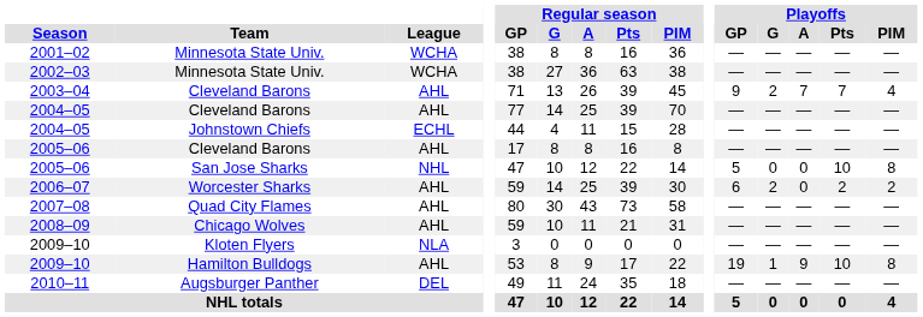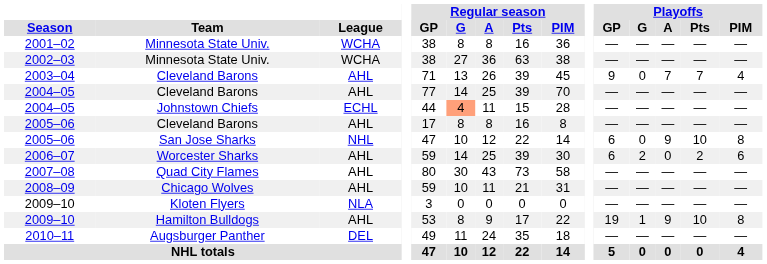 <table BORDER="0" CELLPADDING="1" CELLSPACING="0" width="75%" style="text-align:center">
 <tr bgcolor="#e0e0e0">
 <th colspan="3" bgcolor="#ffffff"> </th>
 <th rowspan="99" bgcolor="#ffffff"> </th>
 <th colspan="5"><a href='#'>Regular season</a></th>
 <th rowspan="99" bgcolor="#ffffff"> </th>
 <th colspan="5"><a href='#'>Playoffs</a></th>
 </tr>
 <tr bgcolor="#e0e0e0">
 <th><a href='#'>Season</a></th>
 <th>Team</th>
 <th>League</th>
 <th>GP</th>
 <th><a href='#'>G</a></th>
 <th><a href='#'>A</a></th>
 <th><a href='#'>Pts</a></th>
 <th><a href='#'>PIM</a></th>
 <th>GP</th>
 <th>G</th>
 <th>A</th>
 <th>Pts</th>
 <th>PIM</th>
 </tr>
 <tr ALIGN="center">
 <td><a href='#'>2001–02</a></td>
 <td><a href='#'>Minnesota State Univ.</a></td>
 <td><a href='#'>WCHA</a></td>
 <td>38</td>
 <td>8</td>
 <td>8</td>
 <td>16</td>
 <td>36</td>
 <td>—</td>
 <td>—</td>
 <td>—</td>
 <td>—</td>
 <td>—</td>
 </tr>
 <tr ALIGN="center" bgcolor="#f0f0f0">
 <td><a href='#'>2002–03</a></td>
 <td>Minnesota State Univ.</td>
 <td>WCHA</td>
 <td>38</td>
 <td>27</td>
 <td>36</td>
 <td>63</td>
 <td>38</td>
 <td>—</td>
 <td>—</td>
 <td>—</td>
 <td>—</td>
 <td>—</td>
 </tr>
 <tr ALIGN="center">
 <td><a href='#'>2003–04</a></td>
 <td><a href='#'>Cleveland Barons</a></td>
 <td><a href='#'>AHL</a></td>
 <td>71</td>
 <td>13</td>
 <td>26</td>
 <td>39</td>
 <td>45</td>
 <td>9</td>
-<td>2</td>
+<td>0</td>
 <td>7</td>
 <td>7</td>
 <td>4</td>
 </tr>
 <tr ALIGN="center" bgcolor="#f0f0f0">
 <td><a href='#'>2004–05</a></td>
 <td>Cleveland Barons</td>
 <td>AHL</td>
 <td>77</td>
 <td>14</td>
 <td>25</td>
 <td>39</td>
 <td>70</td>
 <td>—</td>
 <td>—</td>
 <td>—</td>
 <td>—</td>
 <td>—</td>
 </tr>
 <tr ALIGN="center">
 <td><a href='#'>2004–05</a></td>
 <td><a href='#'>Johnstown Chiefs</a></td>
 <td><a href='#'>ECHL</a></td>
 <td>44</td>
-<td>4</td>
+<td style="background: lightsalmon;">4</td>
 <td>11</td>
 <td>15</td>
 <td>28</td>
 <td>—</td>
 <td>—</td>
 <td>—</td>
 <td>—</td>
 <td>—</td>
 </tr>
 <tr ALIGN="center" bgcolor="#f0f0f0">
 <td><a href='#'>2005–06</a></td>
 <td>Cleveland Barons</td>
 <td>AHL</td>
 <td>17</td>
 <td>8</td>
 <td>8</td>
 <td>16</td>
 <td>8</td>
 <td>—</td>
 <td>—</td>
 <td>—</td>
 <td>—</td>
 <td>—</td>
 </tr>
 <tr ALIGN="center">
 <td><a href='#'>2005–06</a></td>
 <td><a href='#'>San Jose Sharks</a></td>
 <td><a href='#'>NHL</a></td>
 <td>47</td>
 <td>10</td>
 <td>12</td>
 <td>22</td>
 <td>14</td>
-<td>5</td>
+<td>6</td>
 <td>0</td>
-<td>0</td>
+<td>9</td>
 <td>10</td>
 <td>8</td>
 </tr>
 <tr ALIGN="center" bgcolor="#f0f0f0">
 <td><a href='#'>2006–07</a></td>
 <td><a href='#'>Worcester Sharks</a></td>
 <td>AHL</td>
 <td>59</td>
 <td>14</td>
 <td>25</td>
 <td>39</td>
 <td>30</td>
 <td>6</td>
 <td>2</td>
 <td>0</td>
 <td>2</td>
-<td>2</td>
+<td>6</td>
 </tr>
 <tr ALIGN="center">
 <td><a href='#'>2007–08</a></td>
 <td><a href='#'>Quad City Flames</a></td>
 <td>AHL</td>
 <td>80</td>
 <td>30</td>
 <td>43</td>
 <td>73</td>
 <td>58</td>
 <td>—</td>
 <td>—</td>
 <td>—</td>
 <td>—</td>
 <td>—</td>
 </tr>
 <tr ALIGN="center" bgcolor="#f0f0f0">
 <td><a href='#'>2008–09</a></td>
 <td><a href='#'>Chicago Wolves</a></td>
 <td>AHL</td>
 <td>59</td>
 <td>10</td>
 <td>11</td>
 <td>21</td>
 <td>31</td>
 <td>—</td>
 <td>—</td>
 <td>—</td>
 <td>—</td>
 <td>—</td>
 </tr>
 <tr ALIGN="center">
 <td>2009–10</td>
 <td><a href='#'>Kloten Flyers</a></td>
 <td><a href='#'>NLA</a></td>
 <td>3</td>
 <td>0</td>
 <td>0</td>
 <td>0</td>
 <td>0</td>
 <td>—</td>
 <td>—</td>
 <td>—</td>
 <td>—</td>
 <td>—</td>
 </tr>
 <tr ALIGN="center" bgcolor="#f0f0f0">
 <td><a href='#'>2009–10</a></td>
 <td><a href='#'>Hamilton Bulldogs</a></td>
 <td>AHL</td>
 <td>53</td>
 <td>8</td>
 <td>9</td>
 <td>17</td>
 <td>22</td>
 <td>19</td>
 <td>1</td>
 <td>9</td>
 <td>10</td>
 <td>8</td>
 </tr>
 <tr ALIGN="center">
 <td><a href='#'>2010–11</a></td>
 <td><a href='#'>Augsburger Panther</a></td>
 <td><a href='#'>DEL</a></td>
 <td>49</td>
 <td>11</td>
 <td>24</td>
 <td>35</td>
 <td>18</td>
 <td>—</td>
 <td>—</td>
 <td>—</td>
 <td>—</td>
 <td>—</td>
 </tr>
 <tr bgcolor="#e0e0e0">
 <th colspan="3">NHL totals</th>
 <th>47</th>
 <th>10</th>
 <th>12</th>
 <th>22</th>
 <th>14</th>
 <th>5</th>
 <th>0</th>
 <th>0</th>
 <th>0</th>
 <th>4</th>
 </tr>
 </table>
